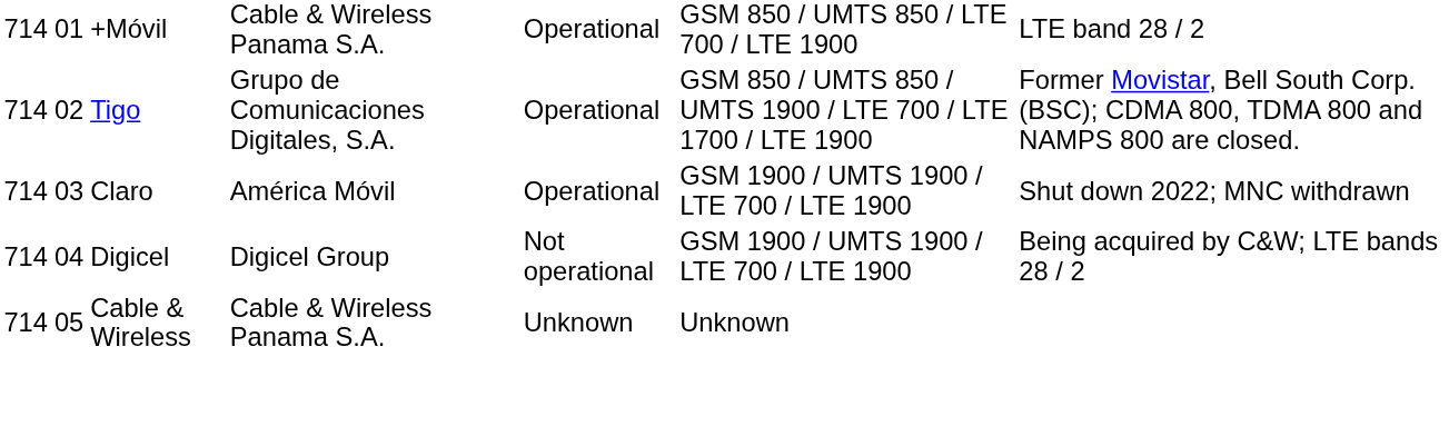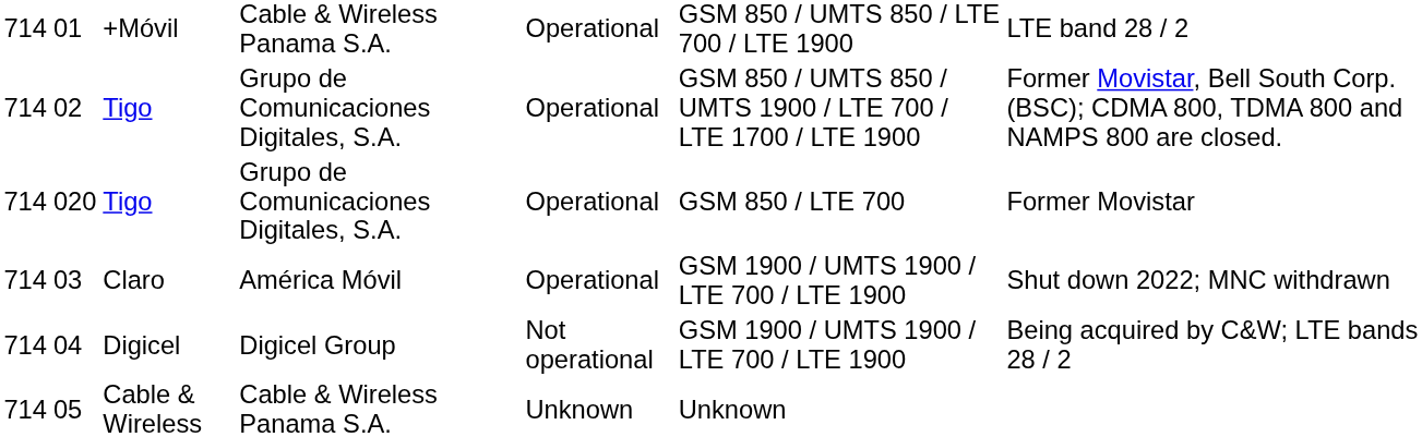 <table>
 <tr>
 <td>714</td>
 <td>01</td>
 <td>+Móvil</td>
 <td>Cable & Wireless Panama S.A.</td>
 <td>Operational</td>
 <td>GSM 850 / UMTS 850 / LTE 700 / LTE 1900</td>
 <td>LTE band 28 / 2</td>
 </tr>
 <tr>
 <td>714</td>
 <td>02</td>
 <td><a href='#'>Tigo</a></td>
 <td>Grupo de Comunicaciones Digitales, S.A.</td>
 <td>Operational</td>
 <td>GSM 850 / UMTS 850 / UMTS 1900 / LTE 700 / LTE 1700 / LTE 1900</td>
 <td>Former <a href='#'>Movistar</a>, Bell South Corp. (BSC); CDMA 800, TDMA 800 and NAMPS 800 are closed.</td>
+</tr>
+<tr>
+<td>714</td>
+<td>020</td>
+<td><a href='#'>Tigo</a></td>
+<td>Grupo de Comunicaciones Digitales, S.A.</td>
+<td>Operational</td>
+<td>GSM 850 / LTE 700</td>
+<td>Former Movistar</td>
 </tr>
 <tr>
 <td>714</td>
 <td>03</td>
 <td>Claro</td>
 <td>América Móvil</td>
 <td>Operational</td>
 <td>GSM 1900 / UMTS 1900 / LTE 700 / LTE 1900</td>
 <td>Shut down 2022; MNC withdrawn</td>
 </tr>
 <tr>
 <td>714</td>
 <td>04</td>
 <td>Digicel</td>
 <td>Digicel Group</td>
 <td>Not operational</td>
 <td>GSM 1900 / UMTS 1900 / LTE 700 / LTE 1900</td>
 <td>Being acquired by C&W; LTE bands 28 / 2</td>
 </tr>
 <tr>
 <td>714</td>
 <td>05</td>
 <td>Cable & Wireless</td>
 <td>Cable & Wireless Panama S.A.</td>
 <td>Unknown</td>
 <td>Unknown</td>
 <td></td>
 </tr>
 </table>
